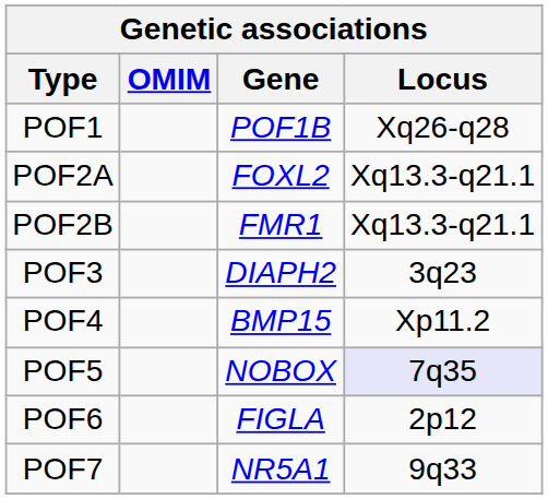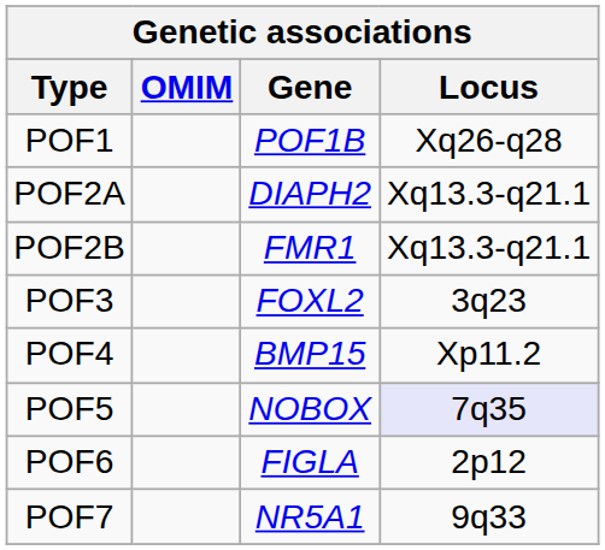 <table class="wikitable" style = "float: right; margin-left:15px; text-align:center">
 <tr>
 <th colspan="4">Genetic associations</th>
 </tr>
 <tr>
 <th>Type</th>
 <th><a href='#'>OMIM</a></th>
 <th>Gene</th>
 <th>Locus</th>
 </tr>
 <tr>
 <td>POF1</td>
 <td></td>
 <td><em><a href='#'>POF1B</a></em></td>
 <td>Xq26-q28</td>
 </tr>
 <tr>
 <td>POF2A</td>
 <td></td>
-<td><em><a href='#'>FOXL2</a></em></td>
+<td><em><a href='#'>DIAPH2</a></em></td>
 <td>Xq13.3-q21.1</td>
 </tr>
 <tr>
 <td>POF2B</td>
 <td></td>
 <td><em><a href='#'>FMR1</a></em></td>
 <td>Xq13.3-q21.1</td>
 </tr>
 <tr>
 <td>POF3</td>
 <td></td>
-<td><em><a href='#'>DIAPH2</a></em></td>
+<td><em><a href='#'>FOXL2</a></em></td>
 <td>3q23</td>
 </tr>
 <tr>
 <td>POF4</td>
 <td></td>
 <td><em><a href='#'>BMP15</a></em></td>
 <td>Xp11.2</td>
 </tr>
 <tr>
 <td>POF5</td>
 <td></td>
 <td><em><a href='#'>NOBOX</a></em></td>
 <td style="background: lavender;">7q35</td>
 </tr>
 <tr>
 <td>POF6</td>
 <td></td>
 <td><em><a href='#'>FIGLA</a></em></td>
 <td>2p12</td>
 </tr>
 <tr>
 <td>POF7</td>
 <td></td>
 <td><em><a href='#'>NR5A1</a></em></td>
 <td>9q33</td>
 </tr>
 </table>
